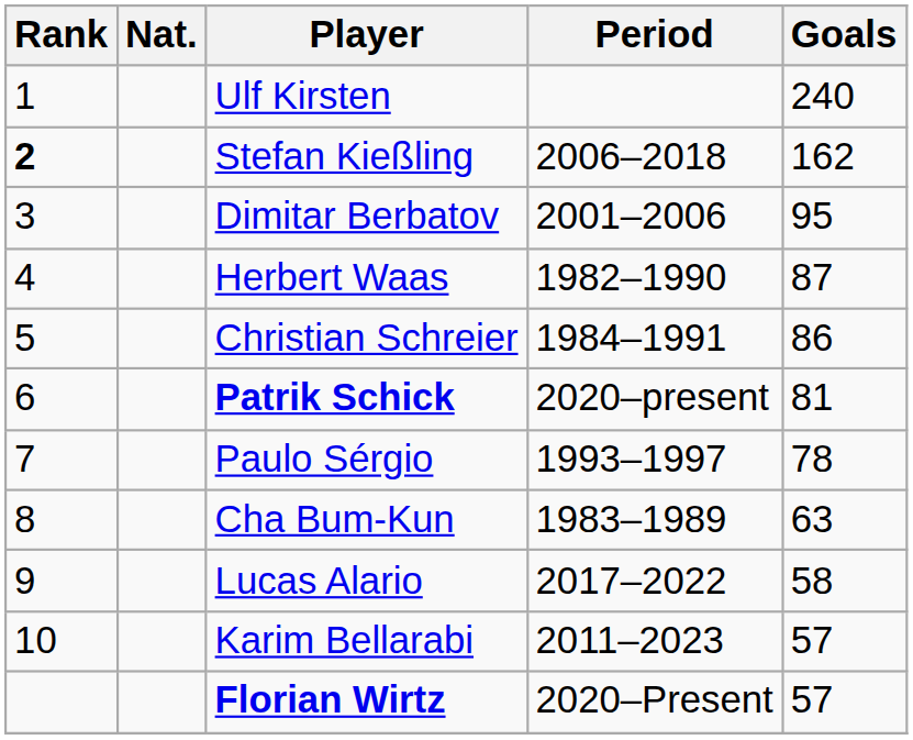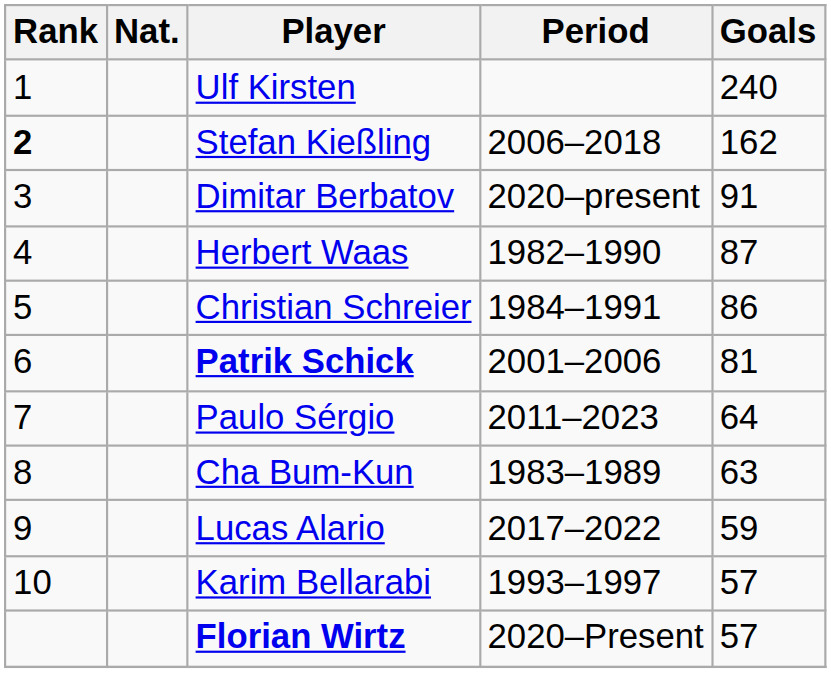 <table class="wikitable sortable">
 <tr>
 <th>Rank</th>
 <th class="unsortable">Nat.</th>
 <th>Player</th>
 <th>Period</th>
 <th>Goals</th>
 </tr>
 <tr>
 <td>1</td>
 <td></td>
 <td><a href='#'>Ulf Kirsten</a></td>
 <td></td>
 <td>240</td>
 </tr>
 <tr>
 <td><strong>2</strong></td>
 <td></td>
 <td><a href='#'>Stefan Kießling</a></td>
 <td>2006–2018</td>
 <td>162</td>
 </tr>
 <tr>
 <td>3</td>
 <td></td>
 <td><a href='#'>Dimitar Berbatov</a></td>
-<td>2001–2006</td>
-<td>95</td>
+<td>2020–present</td>
+<td>91</td>
 </tr>
 <tr>
 <td>4</td>
 <td></td>
 <td><a href='#'>Herbert Waas</a></td>
 <td>1982–1990</td>
 <td>87</td>
 </tr>
 <tr>
 <td>5</td>
 <td></td>
 <td><a href='#'>Christian Schreier</a></td>
 <td>1984–1991</td>
 <td>86</td>
 </tr>
 <tr>
 <td>6</td>
 <td></td>
 <td><strong><a href='#'>Patrik Schick</a></strong></td>
-<td>2020–present</td>
+<td>2001–2006</td>
 <td>81</td>
 </tr>
 <tr>
 <td>7</td>
 <td></td>
 <td><a href='#'>Paulo Sérgio</a></td>
-<td>1993–1997</td>
-<td>78</td>
+<td>2011–2023</td>
+<td>64</td>
 </tr>
 <tr>
 <td>8</td>
 <td></td>
 <td><a href='#'>Cha Bum-Kun</a></td>
 <td>1983–1989</td>
 <td>63</td>
 </tr>
 <tr>
 <td>9</td>
 <td></td>
 <td><a href='#'>Lucas Alario</a></td>
 <td>2017–2022</td>
-<td>58</td>
+<td>59</td>
 </tr>
 <tr>
 <td>10</td>
 <td></td>
 <td><a href='#'>Karim Bellarabi</a></td>
-<td>2011–2023</td>
+<td>1993–1997</td>
 <td>57</td>
 </tr>
 <tr>
 <td></td>
 <td></td>
 <td><strong><a href='#'>Florian Wirtz</a></strong></td>
 <td>2020–Present</td>
 <td>57</td>
 </tr>
 <tr>
 </tr>
 </table>
